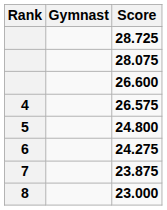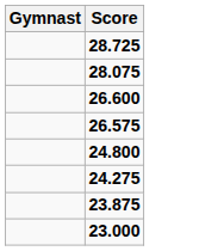 <table class="wikitable sortable">
 <tr>
-<th scope="col">Rank</th>
 <th scope="col">Gymnast</th>
 <th scope="col">Score</th>
 </tr>
 <tr>
-<th scope="row"></th>
 <td></td>
 <td><strong>28.725</strong></td>
 </tr>
 <tr>
-<th scope="row"></th>
 <td></td>
 <td><strong>28.075</strong></td>
 </tr>
 <tr>
-<th scope="row"></th>
 <td></td>
 <td><strong>26.600</strong></td>
 </tr>
 <tr>
-<th scope="row">4</th>
 <td></td>
 <td><strong>26.575</strong></td>
 </tr>
 <tr>
-<th scope="row">5</th>
 <td></td>
 <td><strong>24.800</strong></td>
 </tr>
 <tr>
-<th scope="row">6</th>
 <td></td>
 <td><strong>24.275</strong></td>
 </tr>
 <tr>
-<th scope="row">7</th>
 <td></td>
 <td><strong>23.875</strong></td>
 </tr>
 <tr>
-<th scope="row">8</th>
 <td></td>
 <td><strong>23.000</strong></td>
 </tr>
 </table>
